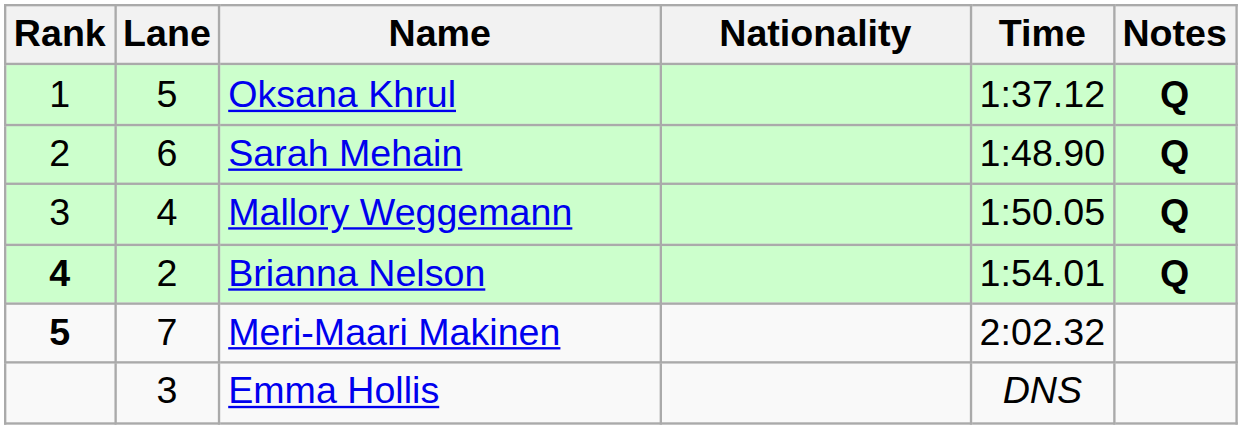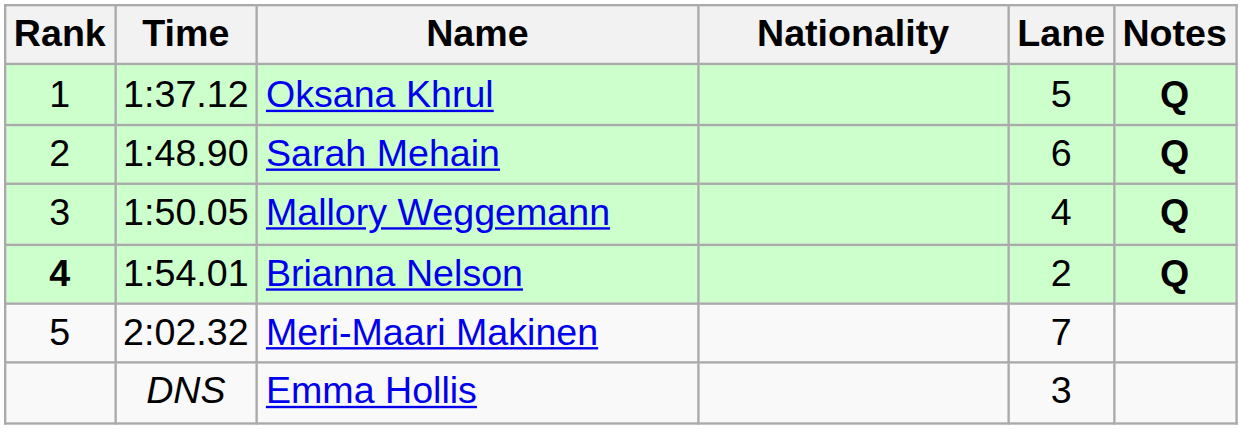 <table class="wikitable sortable" style="text-align:center">
 <tr>
 <th>Rank</th>
-<th>Lane</th>
+<th>Time</th>
 <th style="width:180px">Name</th>
 <th style="width:125px">Nationality</th>
-<th>Time</th>
+<th>Lane</th>
 <th>Notes</th>
 </tr>
 <tr style="background:#cfc;">
 <td>1</td>
-<td>5</td>
+<td>1:37.12</td>
 <td style="text-align:left;"><a href='#'>Oksana Khrul</a></td>
 <td style="text-align:left;"></td>
-<td>1:37.12</td>
+<td>5</td>
 <td><strong>Q</strong></td>
 </tr>
 <tr style="background:#cfc;">
 <td>2</td>
-<td>6</td>
+<td>1:48.90</td>
 <td style="text-align:left;"><a href='#'>Sarah Mehain</a></td>
 <td style="text-align:left;"></td>
-<td>1:48.90</td>
+<td>6</td>
 <td><strong>Q</strong></td>
 </tr>
 <tr style="background:#cfc;">
 <td>3</td>
-<td>4</td>
+<td>1:50.05</td>
 <td style="text-align:left;"><a href='#'>Mallory Weggemann</a></td>
 <td style="text-align:left;"></td>
-<td>1:50.05</td>
+<td>4</td>
 <td><strong>Q</strong></td>
 </tr>
 <tr style="background:#cfc;">
 <td><strong>4</strong></td>
-<td>2</td>
+<td>1:54.01</td>
 <td style="text-align:left;"><a href='#'>Brianna Nelson</a></td>
 <td style="text-align:left;"></td>
-<td>1:54.01</td>
+<td>2</td>
 <td><strong>Q</strong></td>
 </tr>
 <tr>
-<td><strong>5</strong></td>
-<td>7</td>
+<td>5</td>
+<td>2:02.32</td>
 <td style="text-align:left;"><a href='#'>Meri-Maari Makinen</a></td>
 <td style="text-align:left;"></td>
-<td>2:02.32</td>
+<td>7</td>
 <td></td>
 </tr>
 <tr>
 <td></td>
-<td>3</td>
+<td><em>DNS</em></td>
 <td style="text-align:left;"><a href='#'>Emma Hollis</a></td>
 <td style="text-align:left;"></td>
-<td><em>DNS</em></td>
+<td>3</td>
 <td></td>
 </tr>
 </table>
